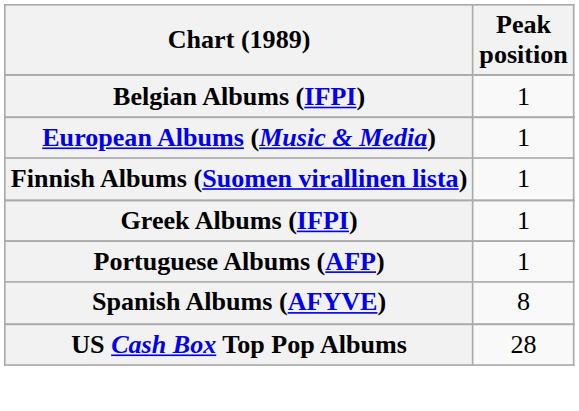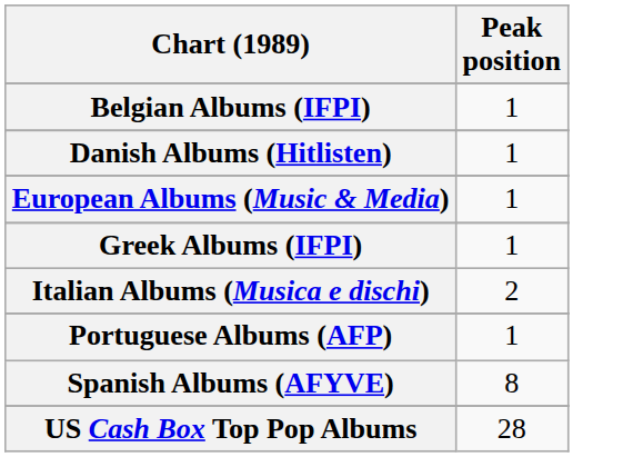 <table class="wikitable sortable plainrowheaders" style="text-align:center">
 <tr>
 <th scope="col">Chart (1989)</th>
 <th scope="col">Peak<br>position</th>
 </tr>
 <tr>
 </tr>
 <tr>
 </tr>
 <tr>
 <th scope="row">Belgian Albums (<a href='#'>IFPI</a>)</th>
 <td>1</td>
 </tr>
 <tr>
 </tr>
 <tr>
+<th scope="row">Danish Albums (<a href='#'>Hitlisten</a>)</th>
+<td>1</td>
+</tr>
+<tr>
 </tr>
 <tr>
 <th scope="row"><a href='#'>European Albums</a> (<em><a href='#'>Music & Media</a></em>)</th>
-<td>1</td>
-</tr>
-<tr>
-<th scope="row">Finnish Albums (<a href='#'>Suomen virallinen lista</a>)</th>
 <td>1</td>
 </tr>
 <tr>
 </tr>
 <tr>
 <th scope="row">Greek Albums (<a href='#'>IFPI</a>)</th>
 <td>1</td>
+</tr>
+<tr>
+<th scope="row">Italian Albums (<em><a href='#'>Musica e dischi</a></em>)</th>
+<td>2</td>
 </tr>
 <tr>
 </tr>
 <tr>
 </tr>
 <tr>
 <th scope="row">Portuguese Albums (<a href='#'>AFP</a>)</th>
 <td>1</td>
 </tr>
 <tr>
 <th scope="row">Spanish Albums (<a href='#'>AFYVE</a>)</th>
 <td>8</td>
 </tr>
 <tr>
 </tr>
 <tr>
 </tr>
 <tr>
 </tr>
 <tr>
 </tr>
 <tr>
 </tr>
 <tr>
 <th scope="row">US <em><a href='#'>Cash Box</a></em> Top Pop Albums </th>
 <td>28</td>
 </tr>
 </table>
